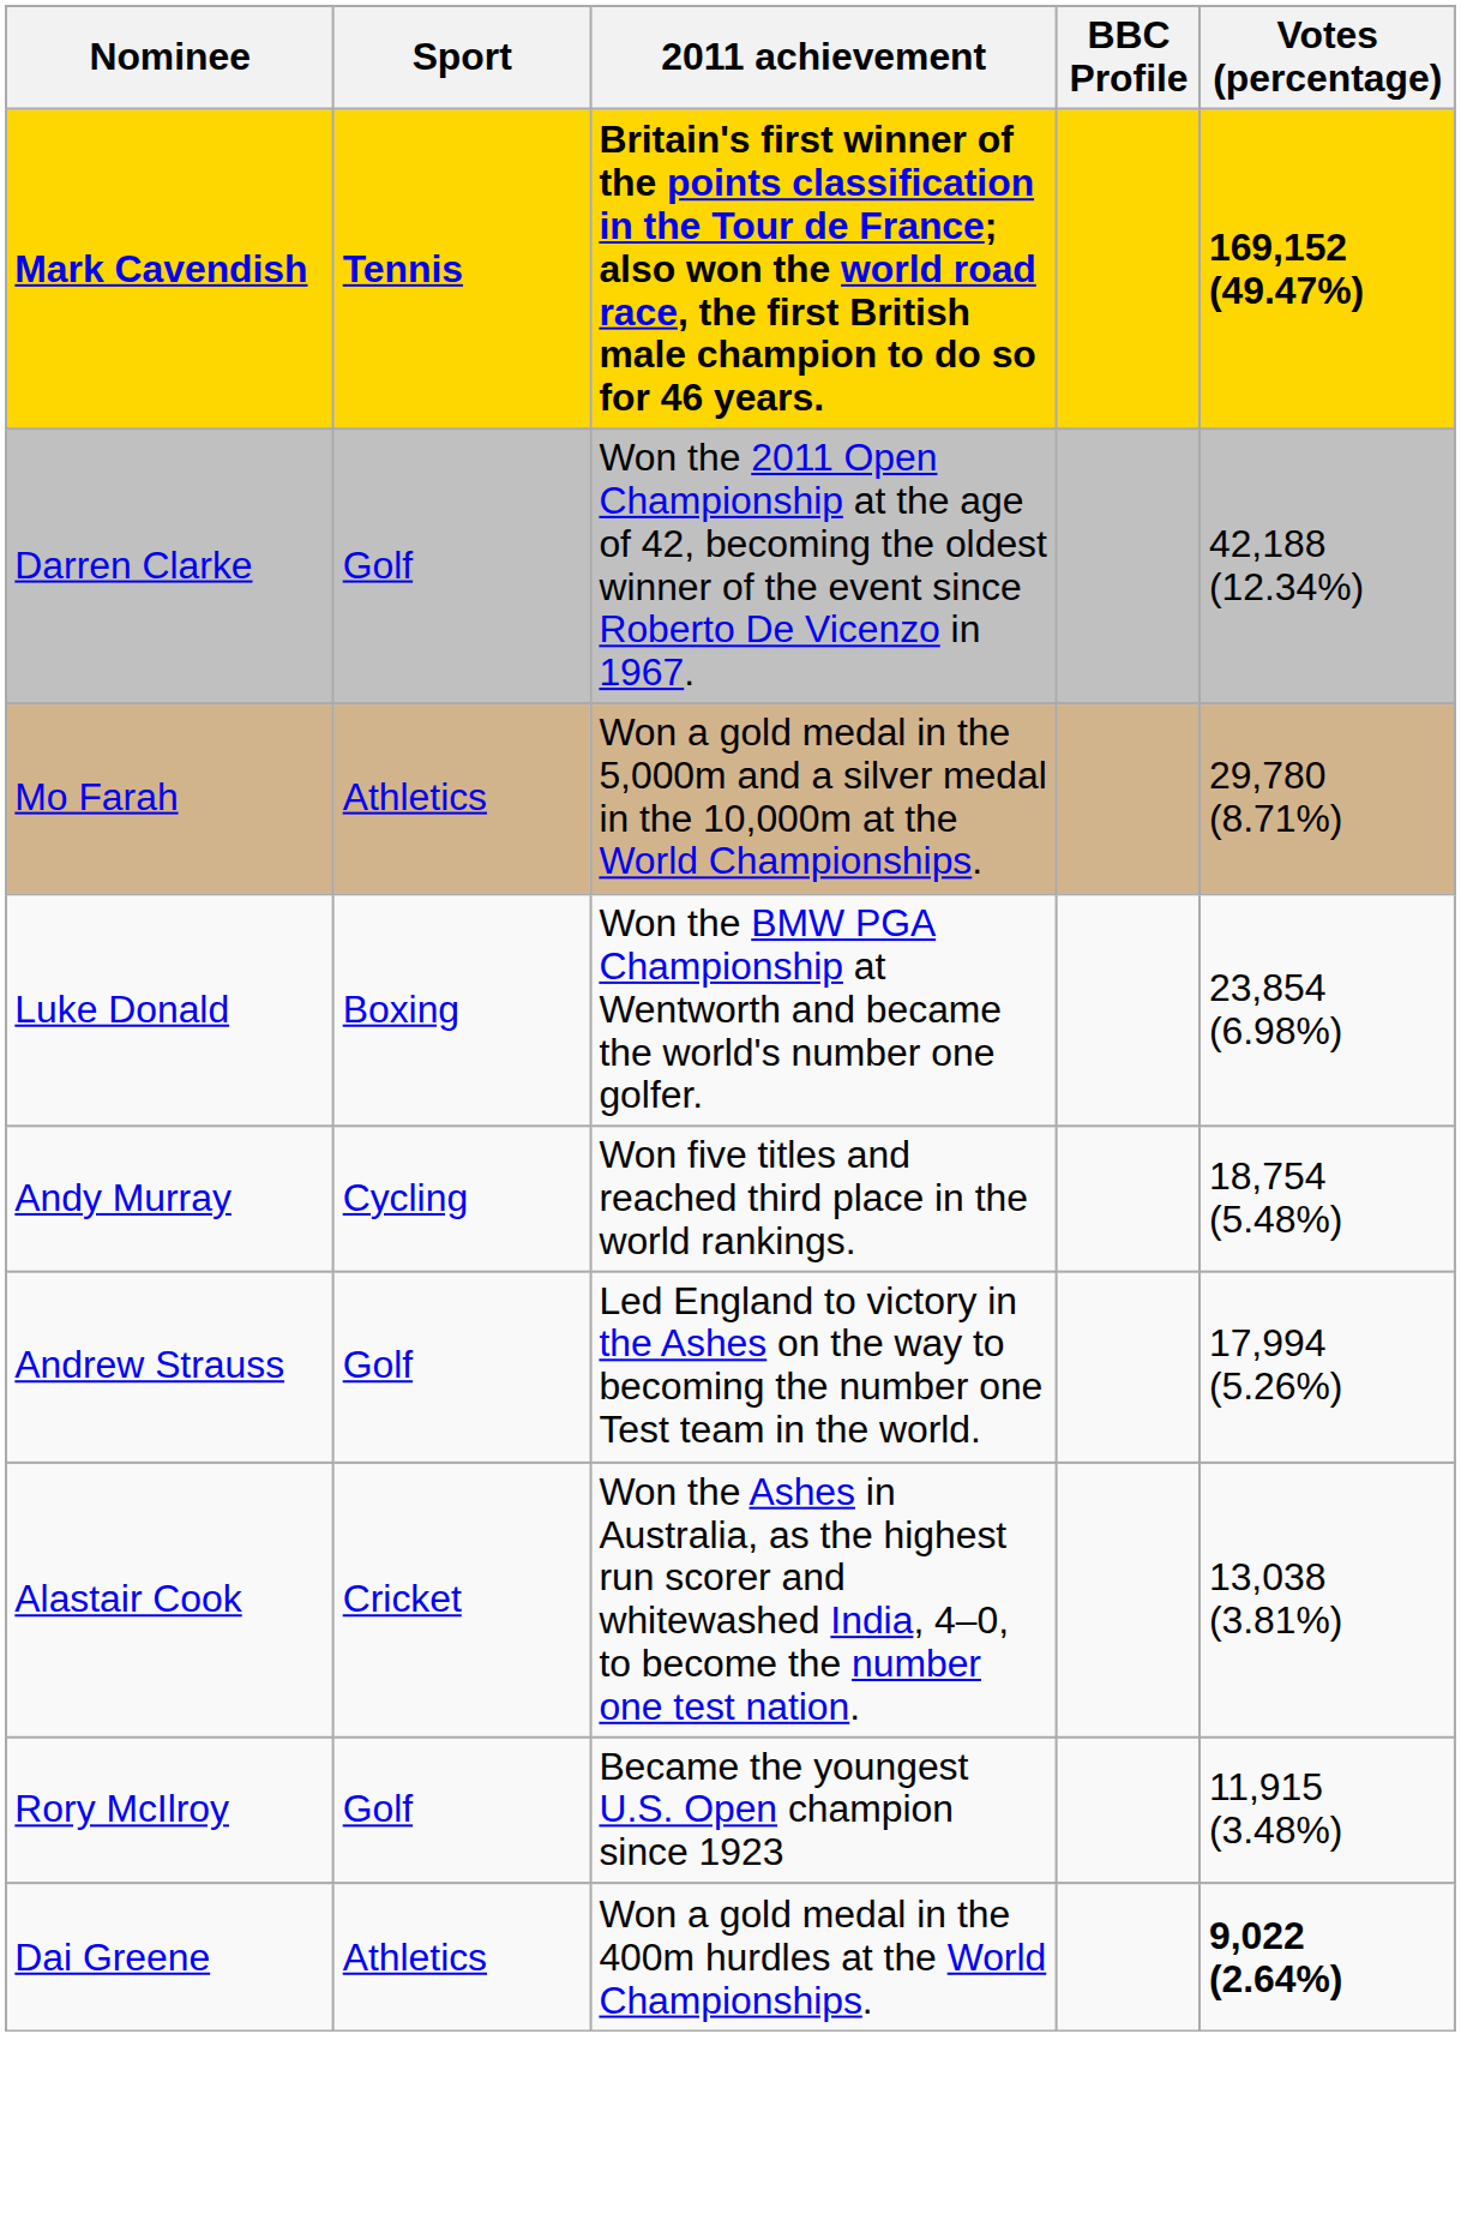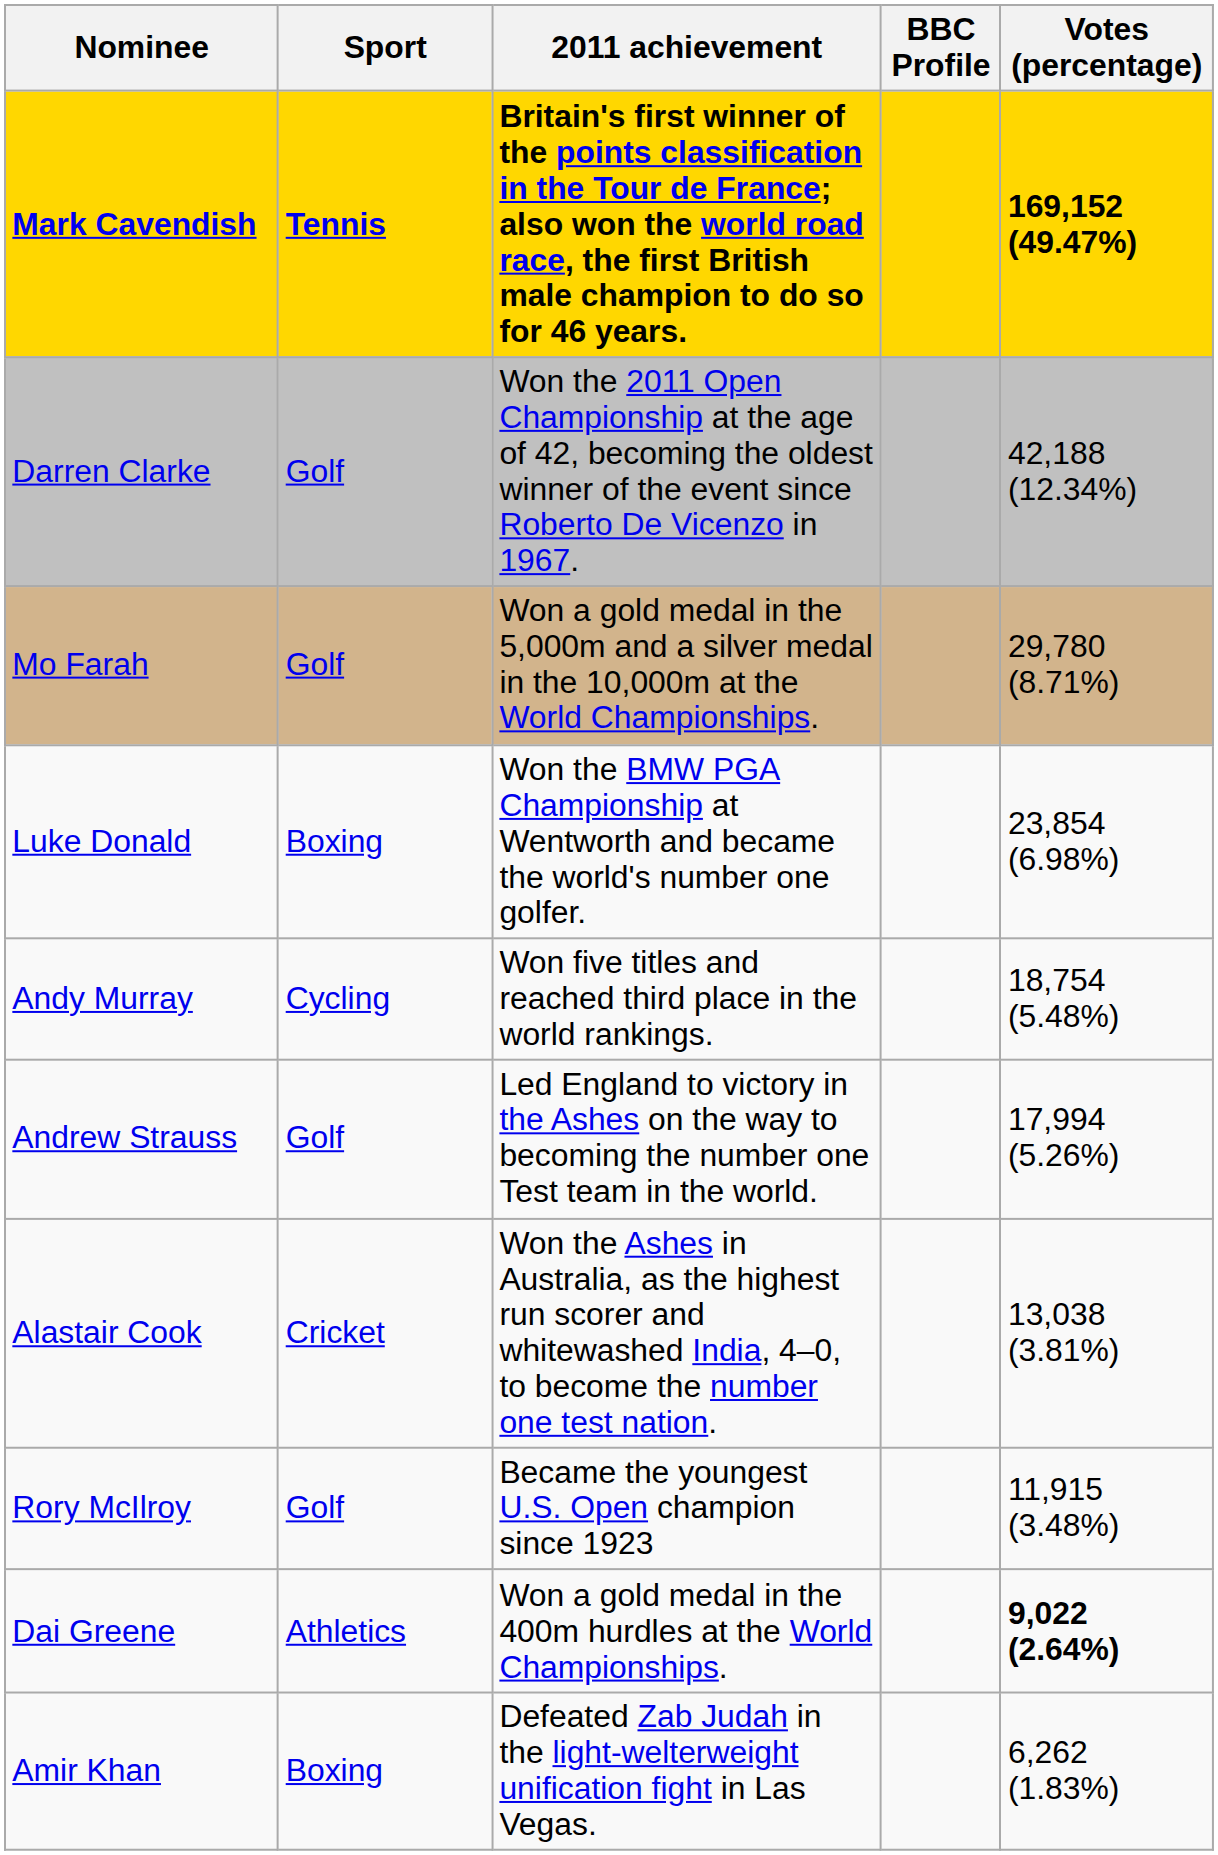 <table class="wikitable ">
 <tr>
 <th width="130">Nominee</th>
 <th width="100">Sport</th>
 <th>2011 achievement</th>
 <th>BBC Profile</th>
 <th>Votes (percentage)</th>
 </tr>
 <tr style="font-weight:bold; background:gold;">
 <td><a href='#'>Mark Cavendish</a></td>
 <td><a href='#'>Tennis</a></td>
 <td>Britain's first winner of the <a href='#'>points classification in the Tour de France</a>; also won the <a href='#'>world road race</a>, the first British male champion to do so for 46 years.</td>
 <td></td>
 <td>169,152 (49.47%)</td>
 </tr>
 <tr style="background:silver;">
 <td><a href='#'>Darren Clarke</a></td>
 <td><a href='#'>Golf</a></td>
 <td>Won the <a href='#'>2011 Open Championship</a> at the age of 42, becoming the oldest winner of the event since <a href='#'>Roberto De Vicenzo</a> in <a href='#'>1967</a>.</td>
 <td></td>
 <td>42,188 (12.34%)</td>
 </tr>
 <tr style="background:tan;">
 <td><a href='#'>Mo Farah</a></td>
-<td><a href='#'>Athletics</a></td>
+<td><a href='#'>Golf</a></td>
 <td>Won a gold medal in the 5,000m and a silver medal in the 10,000m at the <a href='#'>World Championships</a>.</td>
 <td></td>
 <td>29,780 (8.71%)</td>
 </tr>
 <tr>
 <td><a href='#'>Luke Donald</a></td>
 <td><a href='#'>Boxing</a></td>
 <td>Won the <a href='#'>BMW PGA Championship</a> at Wentworth and became the world's number one golfer.</td>
 <td></td>
 <td>23,854 (6.98%)</td>
 </tr>
 <tr>
 <td><a href='#'>Andy Murray</a></td>
 <td><a href='#'>Cycling</a></td>
 <td>Won five titles and reached third place in the world rankings.</td>
 <td></td>
 <td>18,754 (5.48%)</td>
 </tr>
 <tr>
 <td><a href='#'>Andrew Strauss</a></td>
 <td><a href='#'>Golf</a></td>
 <td>Led England to victory in <a href='#'>the Ashes</a> on the way to becoming the number one Test team in the world.</td>
 <td></td>
 <td>17,994 (5.26%)</td>
 </tr>
 <tr>
 <td><a href='#'>Alastair Cook</a></td>
 <td><a href='#'>Cricket</a></td>
 <td>Won the <a href='#'>Ashes</a> in Australia, as the highest run scorer and whitewashed  <a href='#'>India</a>, 4–0, to become the <a href='#'>number one test nation</a>.</td>
 <td></td>
 <td>13,038 (3.81%)</td>
 </tr>
 <tr>
 <td><a href='#'>Rory McIlroy</a></td>
 <td><a href='#'>Golf</a></td>
 <td>Became the youngest <a href='#'>U.S. Open</a> champion since 1923</td>
 <td></td>
 <td>11,915 (3.48%)</td>
 </tr>
 <tr>
 <td><a href='#'>Dai Greene</a></td>
 <td><a href='#'>Athletics</a></td>
 <td>Won a gold medal in the 400m hurdles  at the <a href='#'>World Championships</a>.</td>
 <td></td>
 <td><strong>9,022 (2.64%)</strong></td>
 </tr>
+<tr>
+<td><a href='#'>Amir Khan</a></td>
+<td><a href='#'>Boxing</a></td>
+<td>Defeated <a href='#'>Zab Judah</a> in the <a href='#'>light-welterweight unification fight</a> in Las Vegas.</td>
+<td></td>
+<td>6,262 (1.83%)</td>
+</tr>
 </table>
